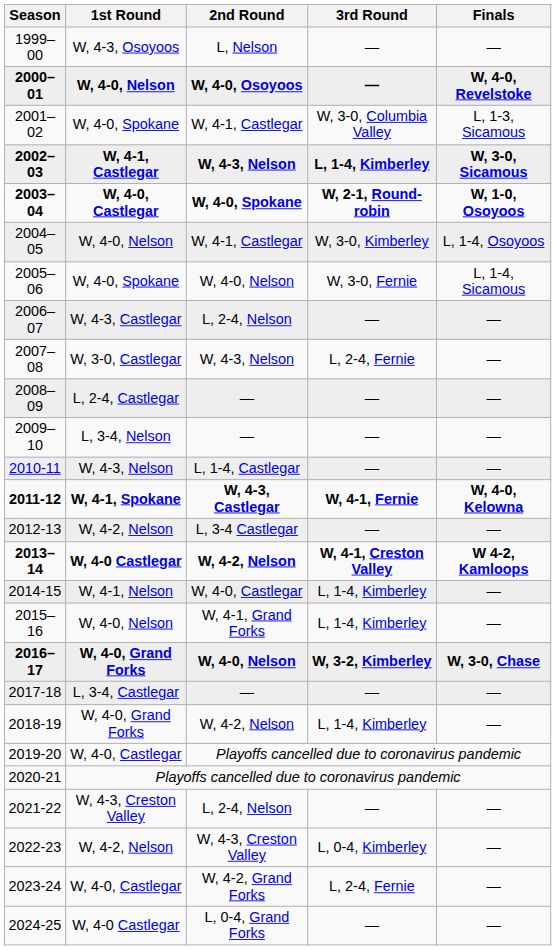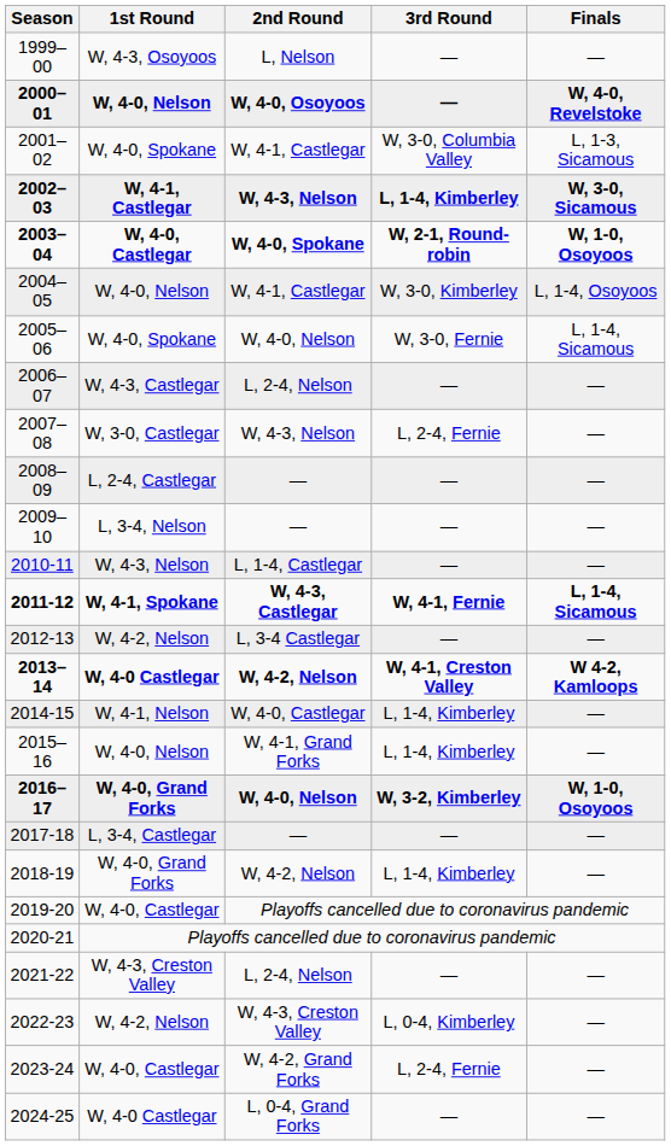 <table class="wikitable" style="text-align:center">
 <tr>
 <th>Season</th>
 <th>1st Round</th>
 <th>2nd Round</th>
 <th>3rd Round</th>
 <th>Finals</th>
 </tr>
 <tr>
 <td>1999–00</td>
 <td>W, 4-3, <a href='#'>Osoyoos</a></td>
 <td>L, <a href='#'>Nelson</a></td>
 <td>—</td>
 <td>—</td>
 </tr>
 <tr style="background:#eee;font-weight:bold">
 <td>2000–01</td>
 <td>W, 4-0, <a href='#'>Nelson</a></td>
 <td>W, 4-0, <a href='#'>Osoyoos</a></td>
 <td>—</td>
 <td>W, 4-0, <a href='#'>Revelstoke</a></td>
 </tr>
 <tr>
 <td>2001–02</td>
 <td>W, 4-0, <a href='#'>Spokane</a></td>
 <td>W, 4-1, <a href='#'>Castlegar</a></td>
 <td>W, 3-0, <a href='#'>Columbia Valley</a></td>
 <td>L, 1-3, <a href='#'>Sicamous</a></td>
 </tr>
 <tr style="background:#eee;font-weight:bold">
 <td>2002–03</td>
 <td>W, 4-1, <a href='#'>Castlegar</a></td>
 <td>W, 4-3, <a href='#'>Nelson</a></td>
 <td>L, 1-4, <a href='#'>Kimberley</a></td>
 <td>W, 3-0, <a href='#'>Sicamous</a></td>
 </tr>
 <tr style="font-weight:bold">
 <td>2003–04</td>
 <td>W, 4-0, <a href='#'>Castlegar</a></td>
 <td>W, 4-0, <a href='#'>Spokane</a></td>
 <td>W, 2-1, <a href='#'>Round-robin</a></td>
 <td>W, 1-0, <a href='#'>Osoyoos</a></td>
 </tr>
 <tr style="background:#eee;">
 <td>2004–05</td>
 <td>W, 4-0, <a href='#'>Nelson</a></td>
 <td>W, 4-1, <a href='#'>Castlegar</a></td>
 <td>W, 3-0, <a href='#'>Kimberley</a></td>
 <td>L, 1-4, <a href='#'>Osoyoos</a></td>
 </tr>
 <tr>
 <td>2005–06</td>
 <td>W, 4-0, <a href='#'>Spokane</a></td>
 <td>W, 4-0, <a href='#'>Nelson</a></td>
 <td>W, 3-0, <a href='#'>Fernie</a></td>
 <td>L, 1-4, <a href='#'>Sicamous</a></td>
 </tr>
 <tr style="background:#eee;">
 <td>2006–07</td>
 <td>W, 4-3, <a href='#'>Castlegar</a></td>
 <td>L, 2-4, <a href='#'>Nelson</a></td>
 <td>—</td>
 <td>—</td>
 </tr>
 <tr>
 <td>2007–08</td>
 <td>W, 3-0, <a href='#'>Castlegar</a></td>
 <td>W, 4-3, <a href='#'>Nelson</a></td>
 <td>L, 2-4, <a href='#'>Fernie</a></td>
 <td>—</td>
 </tr>
 <tr style="background:#eee;">
 <td>2008–09</td>
 <td>L, 2-4, <a href='#'>Castlegar</a></td>
 <td>—</td>
 <td>—</td>
 <td>―</td>
 </tr>
 <tr>
 <td>2009–10</td>
 <td>L, 3-4, <a href='#'>Nelson</a></td>
 <td>―</td>
 <td>―</td>
 <td>―</td>
 </tr>
 <tr style="background:#eee;">
 <td><a href='#'>2010-11</a></td>
 <td>W, 4-3, <a href='#'>Nelson</a></td>
 <td>L, 1-4, <a href='#'>Castlegar</a></td>
 <td>—</td>
 <td>—</td>
 </tr>
 <tr style="font-weight:bold">
 <td>2011-12</td>
 <td>W, 4-1, <a href='#'>Spokane</a></td>
 <td>W, 4-3, <a href='#'>Castlegar</a></td>
 <td>W, 4-1, <a href='#'>Fernie</a></td>
-<td>W, 4-0, <a href='#'>Kelowna</a></td>
+<td>L, 1-4, <a href='#'>Sicamous</a></td>
 </tr>
 <tr style="background:#eee;">
 <td>2012-13</td>
 <td>W, 4-2, <a href='#'>Nelson</a></td>
 <td>L, 3-4 <a href='#'>Castlegar</a></td>
 <td>—</td>
 <td>—</td>
 </tr>
 <tr style="font-weight:bold">
 <td>2013–14</td>
 <td>W, 4-0 <a href='#'>Castlegar</a></td>
 <td>W, 4-2, <a href='#'>Nelson</a></td>
 <td>W, 4-1, <a href='#'>Creston Valley</a></td>
 <td>W 4-2, <a href='#'>Kamloops</a></td>
 </tr>
 <tr style="background:#eee;">
 <td>2014-15</td>
 <td>W, 4-1, <a href='#'>Nelson</a></td>
 <td>W, 4-0, <a href='#'>Castlegar</a></td>
 <td>L, 1-4, <a href='#'>Kimberley</a></td>
 <td>—</td>
 </tr>
 <tr>
 <td>2015–16</td>
 <td>W, 4-0, <a href='#'>Nelson</a></td>
 <td>W, 4-1, <a href='#'>Grand Forks</a></td>
 <td>L, 1-4, <a href='#'>Kimberley</a></td>
 <td>―</td>
 </tr>
 <tr style="background:#eee;font-weight:bold">
 <td>2016–17</td>
 <td>W, 4-0, <a href='#'>Grand Forks</a></td>
 <td>W, 4-0, <a href='#'>Nelson</a></td>
 <td>W, 3-2, <a href='#'>Kimberley</a></td>
-<td>W, 3-0, <a href='#'>Chase</a></td>
+<td>W, 1-0, <a href='#'>Osoyoos</a></td>
 </tr>
 <tr style="background:#eee;">
 <td>2017-18</td>
 <td>L, 3-4, <a href='#'>Castlegar</a></td>
 <td>—</td>
 <td>—</td>
 <td>—</td>
 </tr>
 <tr>
 <td>2018-19</td>
 <td>W, 4-0, <a href='#'>Grand Forks</a></td>
 <td>W, 4-2, <a href='#'>Nelson</a></td>
 <td>L, 1-4, <a href='#'>Kimberley</a></td>
 <td>—</td>
 </tr>
 <tr>
 <td>2019-20</td>
 <td>W, 4-0, <a href='#'>Castlegar</a></td>
 <td colspan="3"><em>Playoffs cancelled due to coronavirus pandemic</em></td>
 </tr>
 <tr>
 <td>2020-21</td>
 <td colspan="4"><em>Playoffs cancelled due to coronavirus pandemic</em></td>
 </tr>
 <tr>
 <td>2021-22</td>
 <td>W, 4-3, <a href='#'>Creston Valley</a></td>
 <td>L, 2-4, <a href='#'>Nelson</a></td>
 <td>—</td>
 <td>—</td>
 </tr>
 <tr>
 <td>2022-23</td>
 <td>W, 4-2, <a href='#'>Nelson</a></td>
 <td>W, 4-3, <a href='#'>Creston Valley</a></td>
 <td>L, 0-4, <a href='#'>Kimberley</a></td>
 <td>—</td>
 </tr>
 <tr>
 <td>2023-24</td>
 <td>W, 4-0, <a href='#'>Castlegar</a></td>
 <td>W, 4-2, <a href='#'>Grand Forks</a></td>
 <td>L, 2-4, <a href='#'>Fernie</a></td>
 <td>—</td>
 </tr>
 <tr>
 <td>2024-25</td>
 <td>W, 4-0 <a href='#'>Castlegar</a></td>
 <td>L, 0-4, <a href='#'>Grand Forks</a></td>
 <td>—</td>
 <td>—</td>
 </tr>
 </table>
